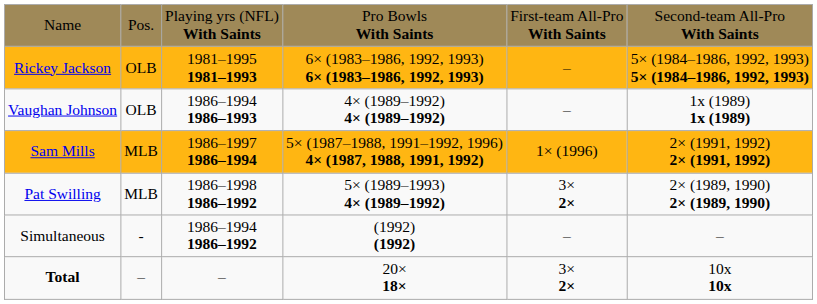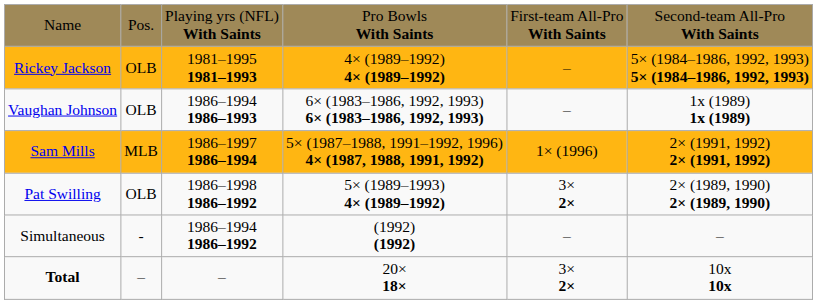 <table class="wikitable" style="text-align:center">
 <tr>
 <td style="background:#9F8958;">Name</td>
 <td style="background:#9F8958;">Pos.</td>
 <td style="background:#9F8958;">Playing yrs (NFL)<br><strong>With Saints</strong></td>
 <td style="background:#9F8958;">Pro Bowls<br><strong>With Saints</strong></td>
 <td style="background:#9F8958;">First-team All-Pro<br><strong>With Saints</strong></td>
 <td style="background:#9F8958;">Second-team All-Pro<br><strong>With Saints</strong></td>
 </tr>
 <tr bgcolor="#FFB612">
 <td><a href='#'>Rickey Jackson</a></td>
 <td>OLB</td>
 <td>1981–1995<br><strong>1981–1993</strong></td>
-<td>6× (1983–1986, 1992, 1993)<br><strong>6× (1983–1986, 1992, 1993)</strong></td>
+<td>4× (1989–1992)<br><strong>4× (1989–1992)</strong></td>
 <td>–</td>
 <td>5× (1984–1986, 1992, 1993) <br><strong>5× (1984–1986, 1992, 1993) </strong></td>
 </tr>
 <tr>
 <td><a href='#'>Vaughan Johnson</a></td>
 <td>OLB</td>
 <td>1986–1994<br><strong>1986–1993</strong></td>
-<td>4× (1989–1992)<br><strong>4× (1989–1992)</strong></td>
+<td>6× (1983–1986, 1992, 1993)<br><strong>6× (1983–1986, 1992, 1993)</strong></td>
 <td>–</td>
 <td>1x (1989)<br><strong>1x (1989)</strong></td>
 </tr>
 <tr bgcolor="#FFB612">
 <td><a href='#'>Sam Mills</a></td>
 <td>MLB</td>
 <td>1986–1997<br><strong>1986–1994</strong></td>
 <td>5× (1987–1988, 1991–1992, 1996)<br><strong>4× (1987, 1988, 1991, 1992)</strong></td>
 <td>1× (1996)<br></td>
 <td>2× (1991, 1992)<br><strong>2× (1991, 1992)</strong></td>
 </tr>
 <tr>
 <td><a href='#'>Pat Swilling</a></td>
-<td>MLB</td>
+<td>OLB</td>
 <td>1986–1998<br><strong>1986–1992</strong></td>
 <td>5× (1989–1993)<br><strong>4× (1989–1992)</strong></td>
 <td>3×<br><strong>2×</strong></td>
 <td>2× (1989, 1990)<br><strong>2× (1989, 1990)</strong></td>
 </tr>
 <tr>
 <td>Simultaneous</td>
 <td>-</td>
 <td>1986–1994<br><strong>1986–1992</strong></td>
 <td>(1992)<br><strong>(1992)</strong></td>
 <td>–</td>
 <td>–</td>
 </tr>
 <tr>
 <td><strong>Total</strong></td>
 <td>–</td>
 <td>–</td>
 <td>20×<br><strong>18×</strong></td>
 <td>3×<br><strong>2×</strong></td>
 <td>10x<br><strong>10x</strong></td>
 </tr>
 </table>
